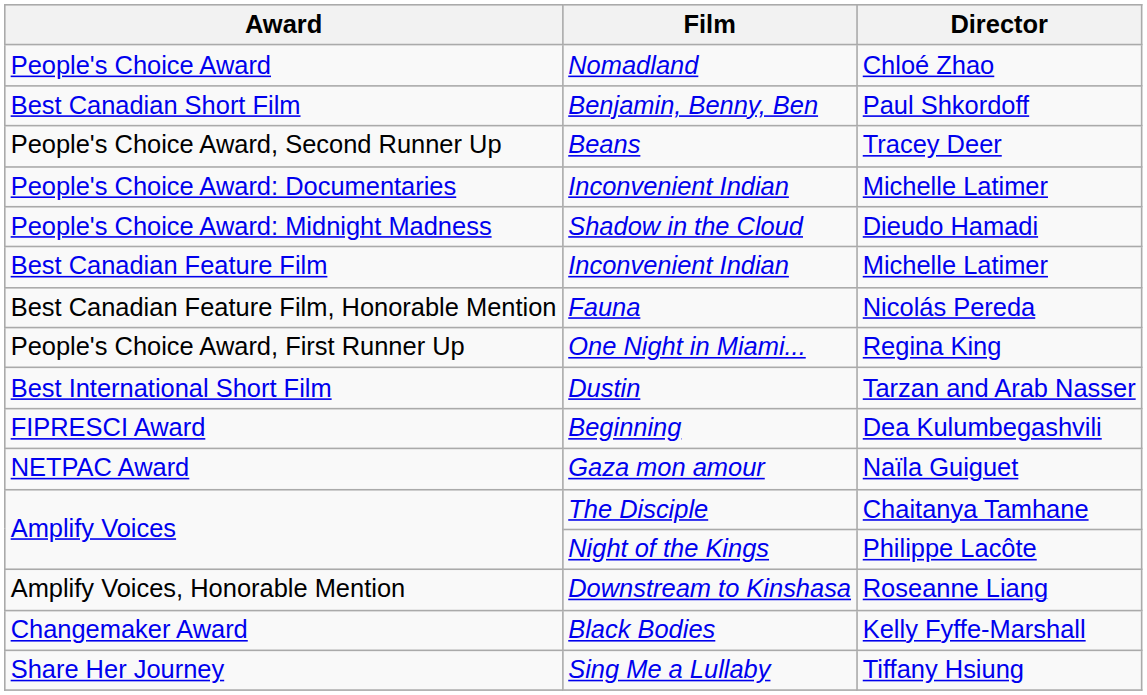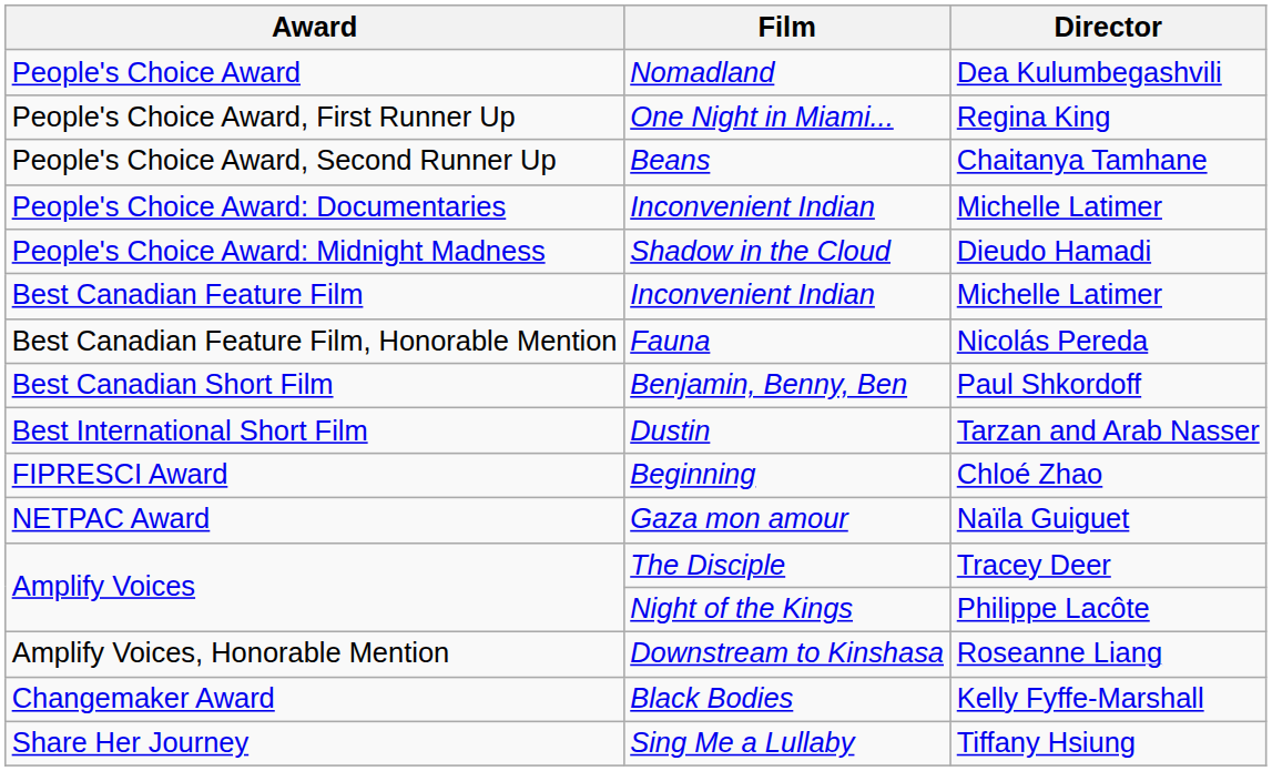 <table class="wikitable">
 <tr>
 <th>Award</th>
 <th>Film</th>
 <th>Director</th>
 </tr>
 <tr>
 <td><a href='#'>People's Choice Award</a></td>
 <td><em><a href='#'>Nomadland</a></em></td>
-<td><a href='#'>Chloé Zhao</a></td>
+<td><a href='#'>Dea Kulumbegashvili</a></td>
 </tr>
 <tr>
-<td><a href='#'>Best Canadian Short Film</a></td>
-<td><em><a href='#'>Benjamin, Benny, Ben</a></em></td>
-<td><a href='#'>Paul Shkordoff</a></td>
+<td>People's Choice Award, First Runner Up</td>
+<td><em><a href='#'>One Night in Miami...</a></em></td>
+<td><a href='#'>Regina King</a></td>
 </tr>
 <tr>
 <td>People's Choice Award, Second Runner Up</td>
 <td><em><a href='#'>Beans</a></em></td>
-<td><a href='#'>Tracey Deer</a></td>
+<td><a href='#'>Chaitanya Tamhane</a></td>
 </tr>
 <tr>
 <td><a href='#'>People's Choice Award: Documentaries</a></td>
 <td><em><a href='#'>Inconvenient Indian</a></em></td>
 <td><a href='#'>Michelle Latimer</a></td>
 </tr>
 <tr>
 <td><a href='#'>People's Choice Award: Midnight Madness</a></td>
 <td><em><a href='#'>Shadow in the Cloud</a></em></td>
 <td><a href='#'>Dieudo Hamadi</a></td>
 </tr>
 <tr>
 <td><a href='#'>Best Canadian Feature Film</a></td>
 <td><em><a href='#'>Inconvenient Indian</a></em></td>
 <td><a href='#'>Michelle Latimer</a></td>
 </tr>
 <tr>
 <td>Best Canadian Feature Film, Honorable Mention</td>
 <td><em><a href='#'>Fauna</a></em></td>
 <td><a href='#'>Nicolás Pereda</a></td>
 </tr>
 <tr>
-<td>People's Choice Award, First Runner Up</td>
-<td><em><a href='#'>One Night in Miami...</a></em></td>
-<td><a href='#'>Regina King</a></td>
+<td><a href='#'>Best Canadian Short Film</a></td>
+<td><em><a href='#'>Benjamin, Benny, Ben</a></em></td>
+<td><a href='#'>Paul Shkordoff</a></td>
 </tr>
 <tr>
 <td><a href='#'>Best International Short Film</a></td>
 <td><em><a href='#'>Dustin</a></em></td>
 <td><a href='#'>Tarzan and Arab Nasser</a></td>
 </tr>
 <tr>
 <td><a href='#'>FIPRESCI Award</a></td>
 <td><em><a href='#'>Beginning</a></em></td>
-<td><a href='#'>Dea Kulumbegashvili</a></td>
+<td><a href='#'>Chloé Zhao</a></td>
 </tr>
 <tr>
 <td><a href='#'>NETPAC Award</a></td>
 <td><em><a href='#'>Gaza mon amour</a></em></td>
 <td><a href='#'>Naïla Guiguet</a></td>
 </tr>
 <tr>
 <td rowspan=2><a href='#'>Amplify Voices</a></td>
 <td><em><a href='#'>The Disciple</a></em></td>
-<td><a href='#'>Chaitanya Tamhane</a></td>
+<td><a href='#'>Tracey Deer</a></td>
 </tr>
 <tr>
 <td><em><a href='#'>Night of the Kings</a></em></td>
 <td><a href='#'>Philippe Lacôte</a></td>
 </tr>
 <tr>
 <td>Amplify Voices, Honorable Mention</td>
 <td><em><a href='#'>Downstream to Kinshasa</a></em></td>
 <td><a href='#'>Roseanne Liang</a></td>
 </tr>
 <tr>
 <td><a href='#'>Changemaker Award</a></td>
 <td><em><a href='#'>Black Bodies</a></em></td>
 <td><a href='#'>Kelly Fyffe-Marshall</a></td>
 </tr>
 <tr>
 <td><a href='#'>Share Her Journey</a></td>
 <td><em><a href='#'>Sing Me a Lullaby</a></em></td>
 <td><a href='#'>Tiffany Hsiung</a></td>
 </tr>
 </table>
